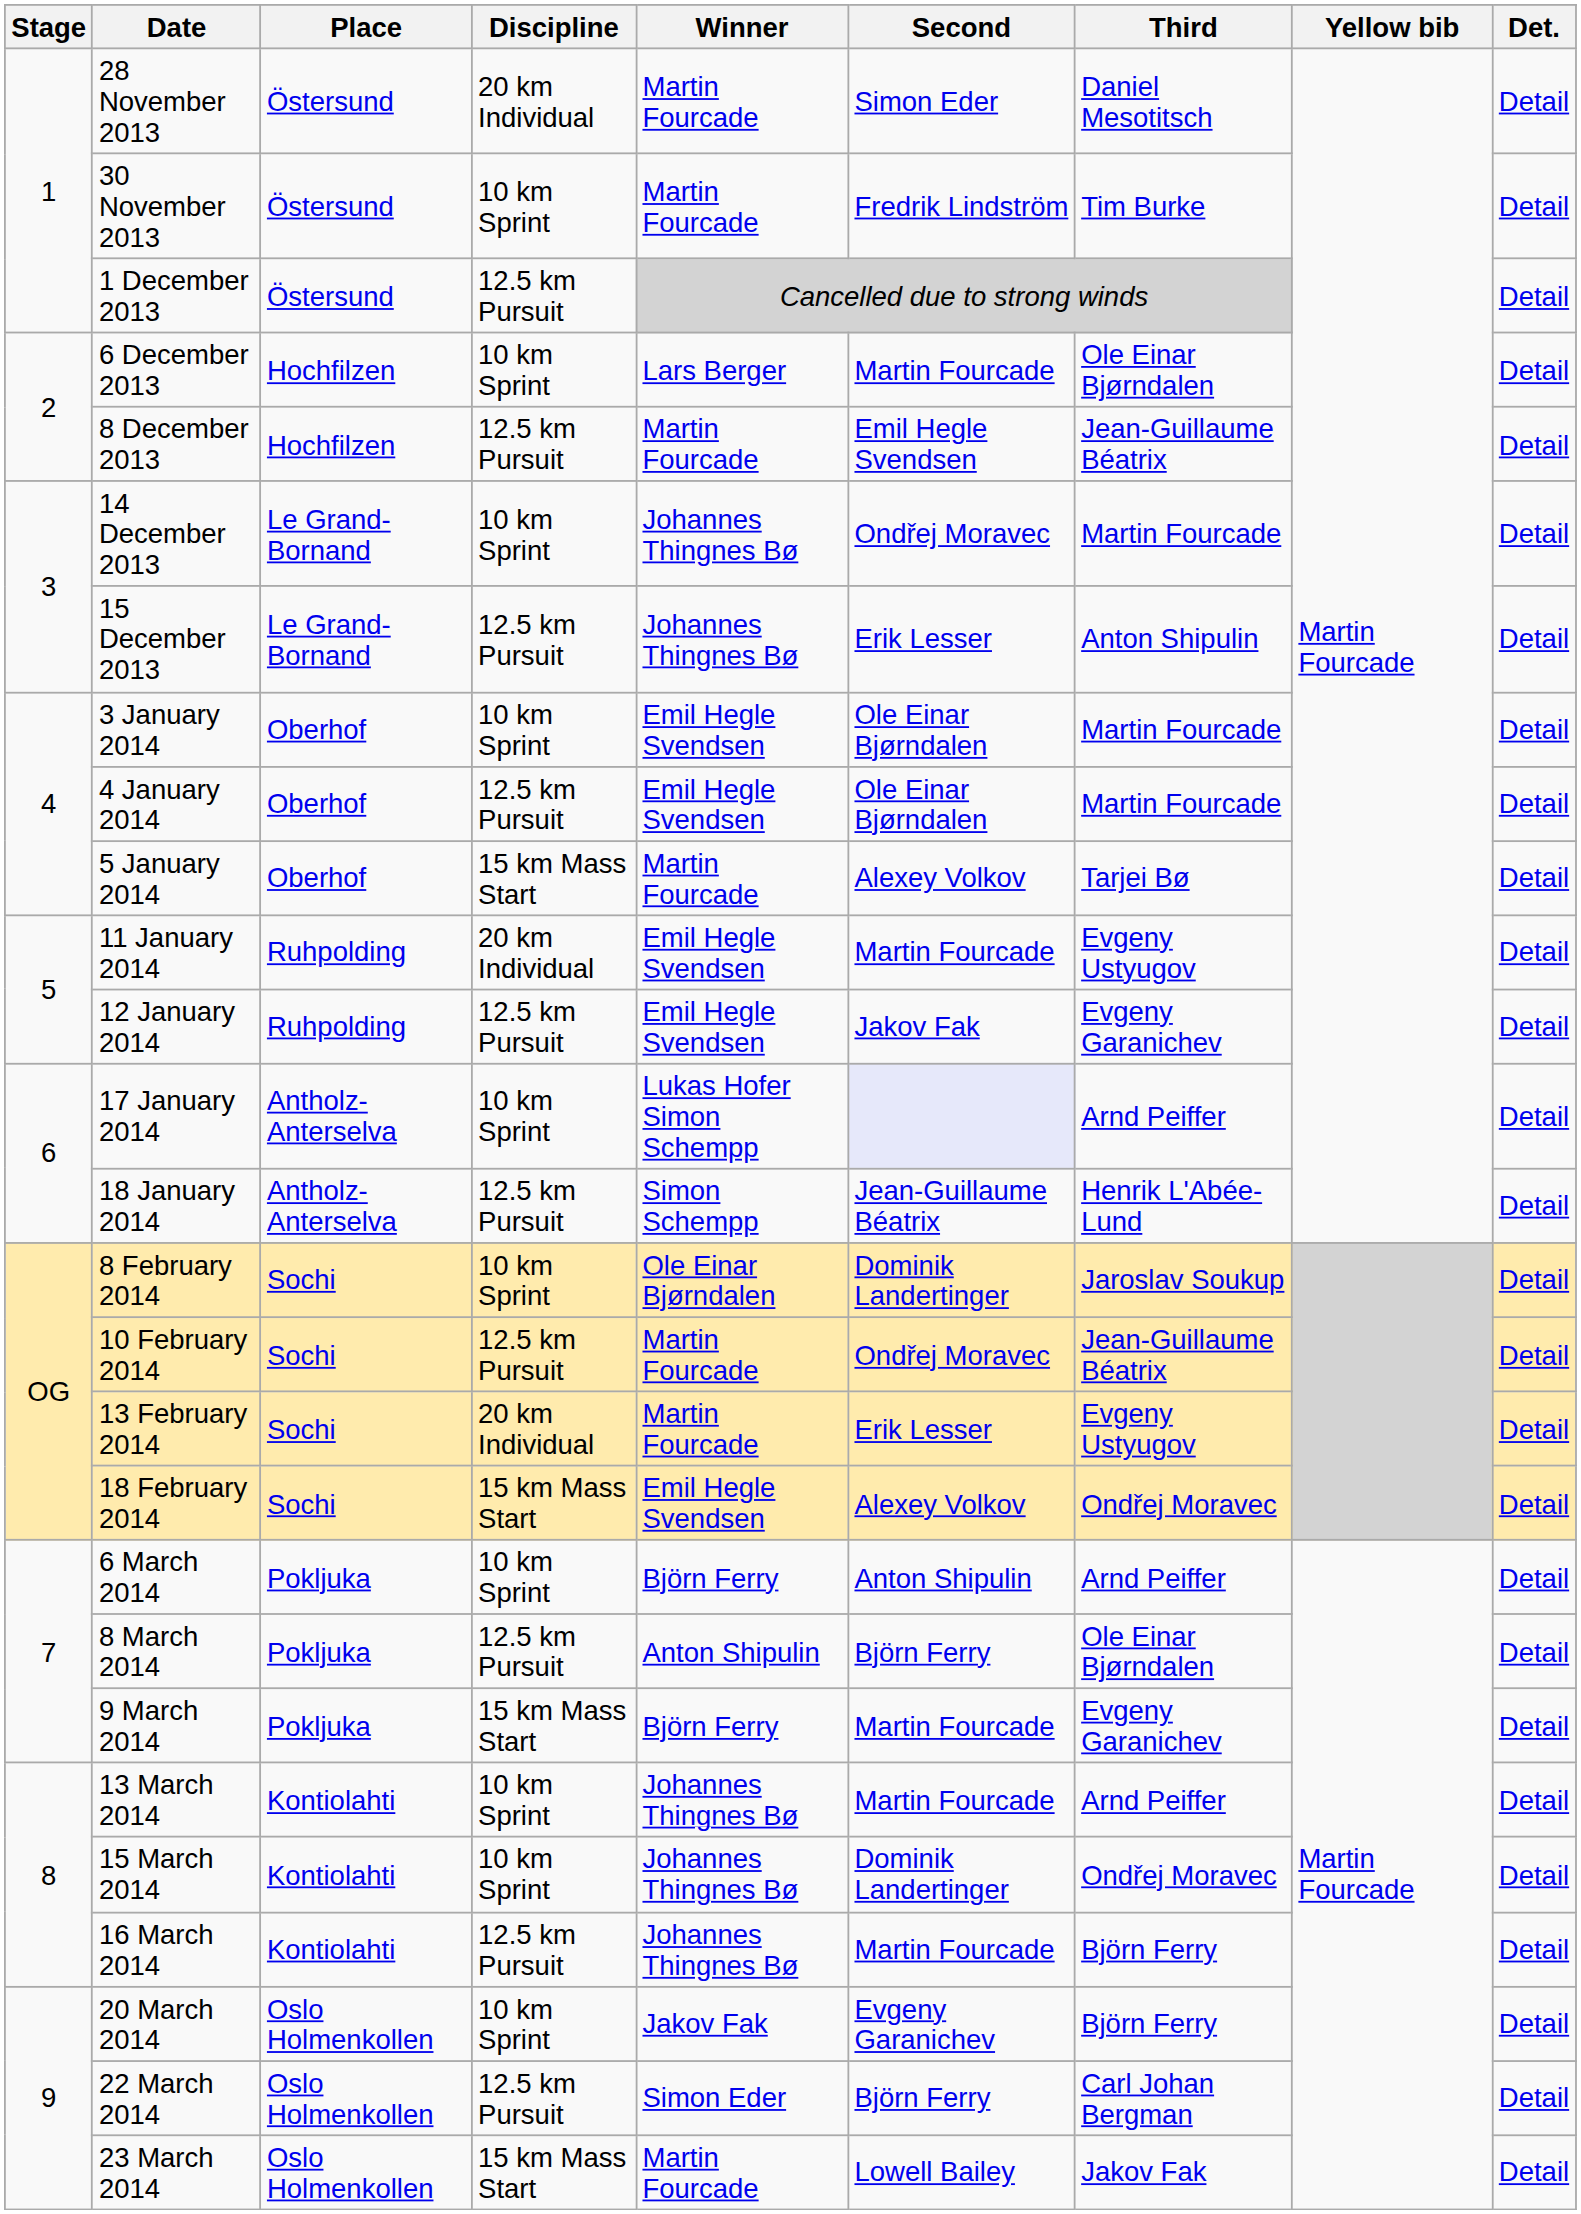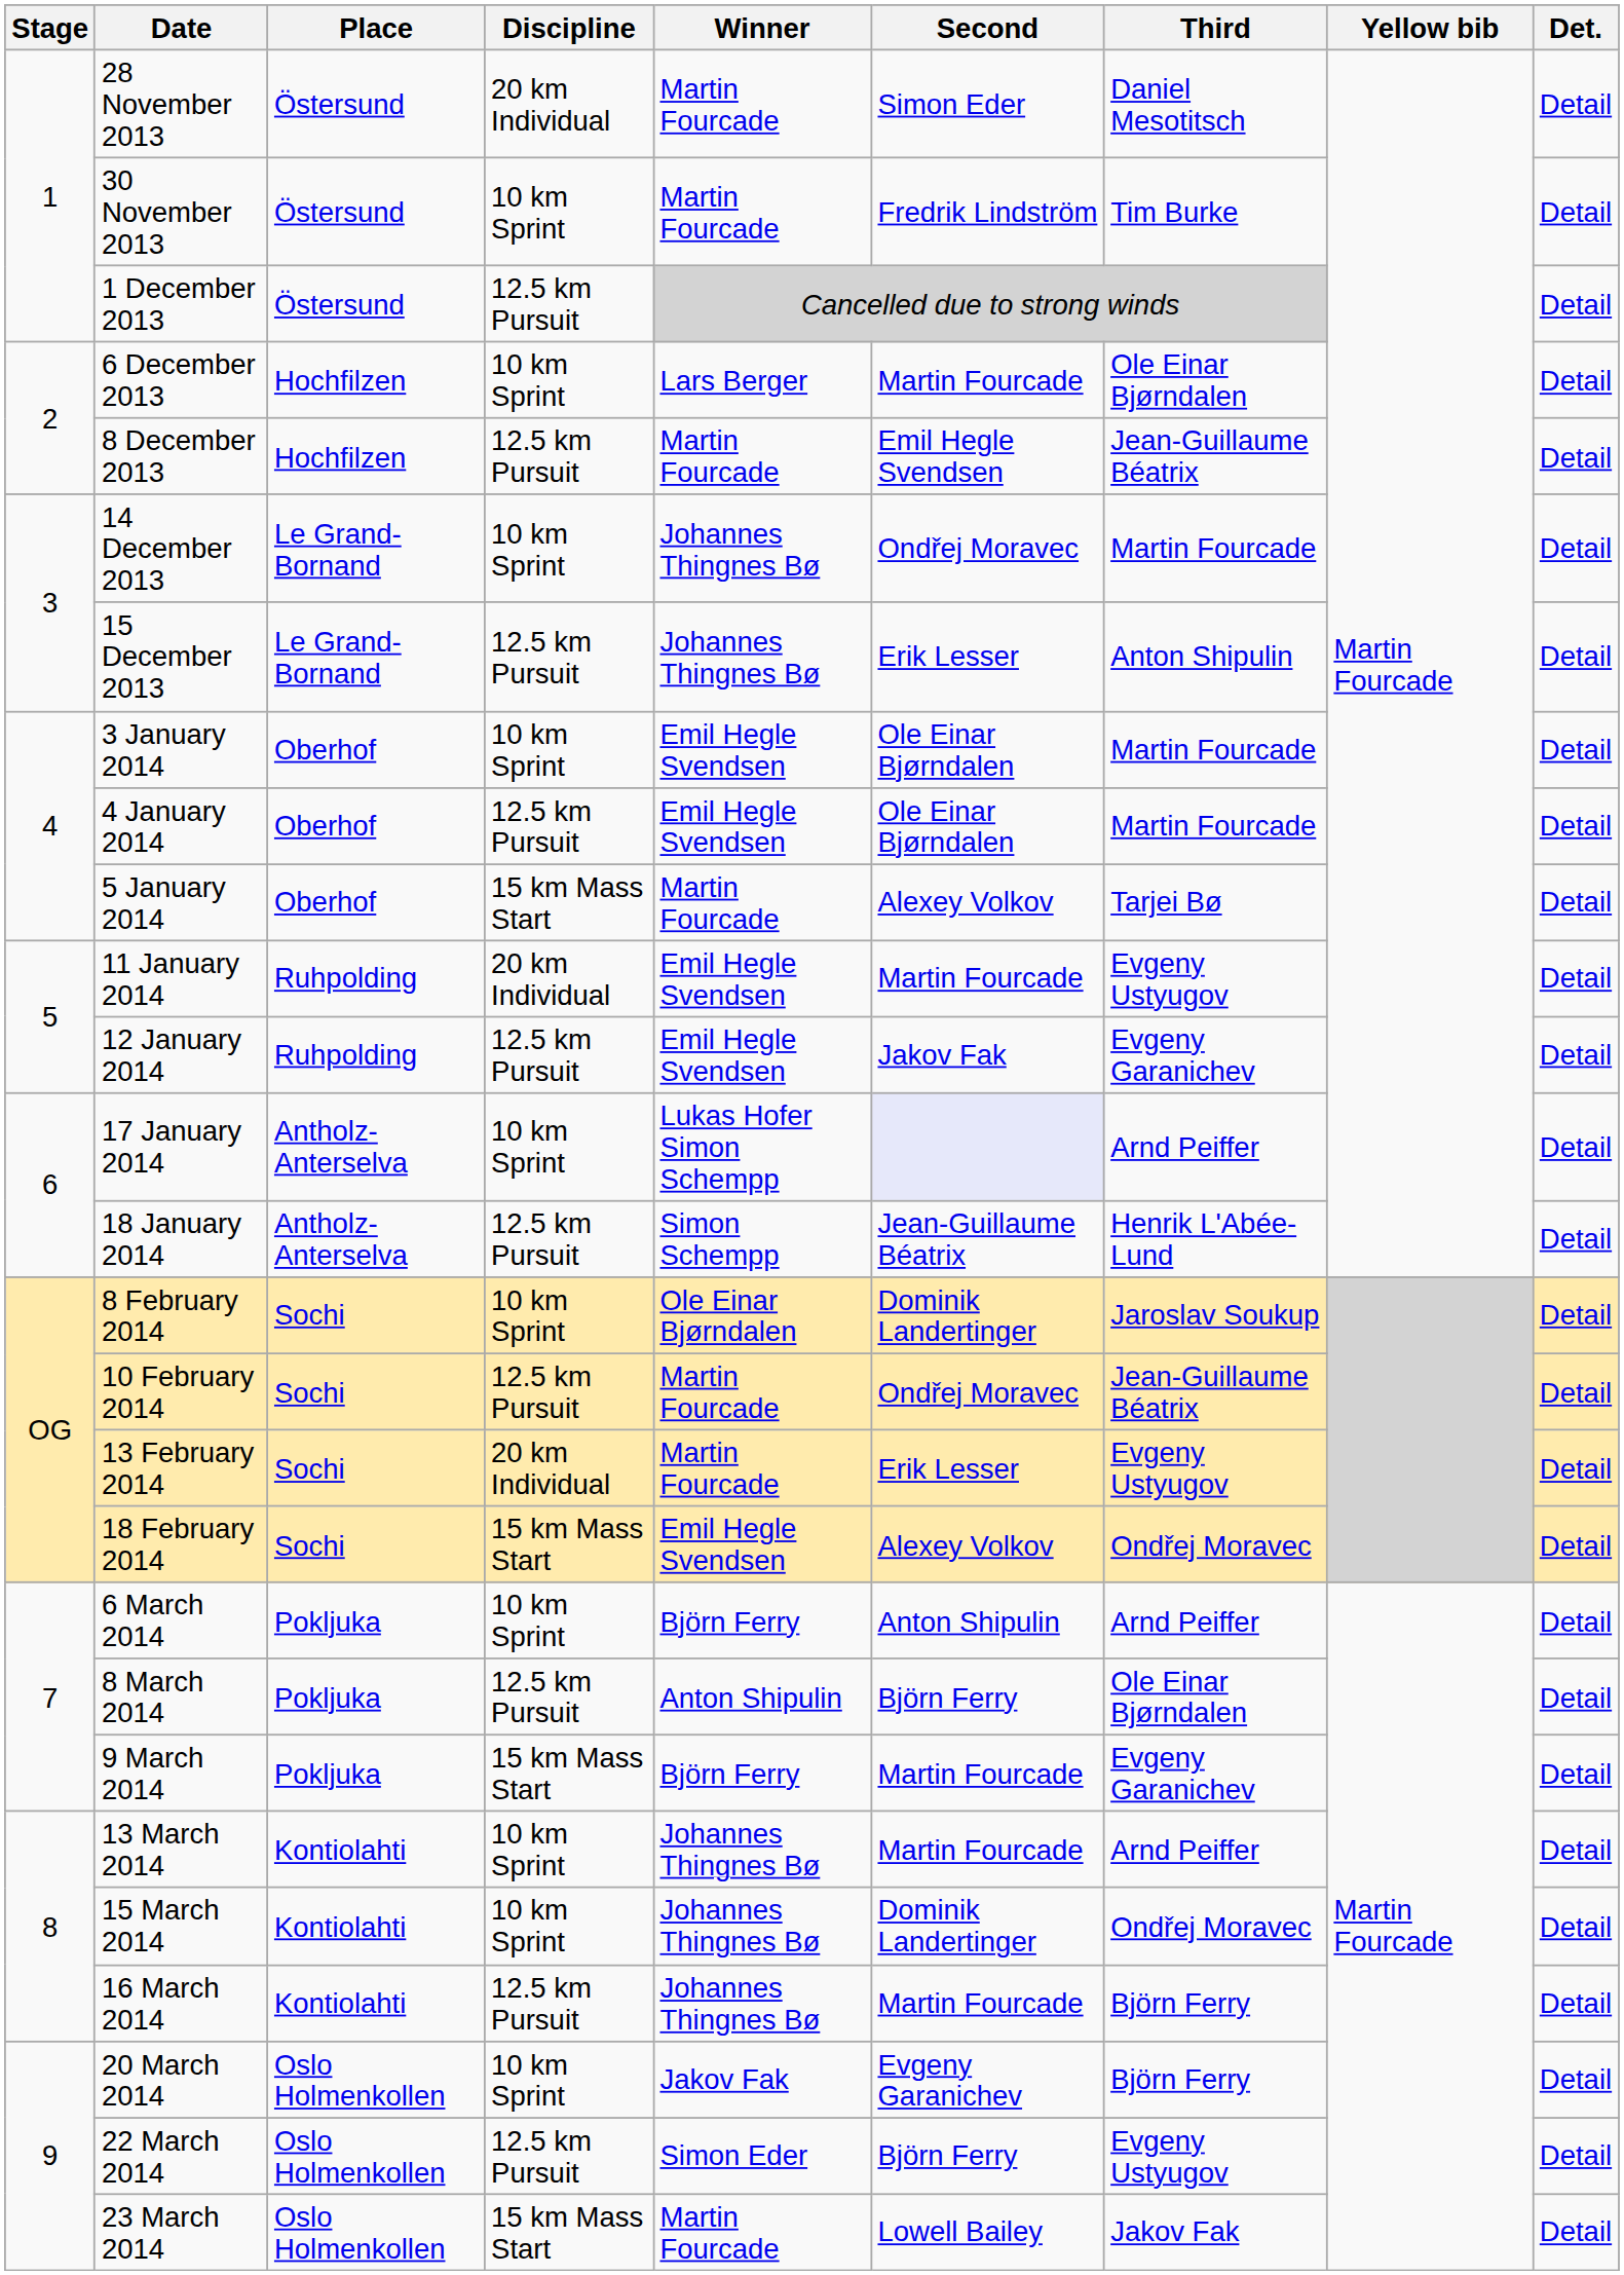 <table class="wikitable" style="font-size:95%;">
 <tr>
 <th width="10">Stage</th>
 <th width="120">Date</th>
 <th width="148">Place</th>
 <th width="110">Discipline</th>
 <th width="190">Winner</th>
 <th width="190">Second</th>
 <th width="190">Third</th>
 <th width="190">Yellow bib <br> </th>
 <th width="8">Det.</th>
 </tr>
 <tr>
 <td align=center rowspan="3">1</td>
 <td>28 November 2013</td>
 <td> <a href='#'>Östersund</a></td>
 <td>20 km Individual</td>
 <td> <a href='#'>Martin Fourcade</a></td>
 <td> <a href='#'>Simon Eder</a></td>
 <td> <a href='#'>Daniel Mesotitsch</a></td>
 <td rowspan="14"> <a href='#'>Martin Fourcade</a></td>
 <td><a href='#'>Detail</a></td>
 </tr>
 <tr>
 <td>30 November 2013</td>
 <td> <a href='#'>Östersund</a></td>
 <td>10 km Sprint</td>
 <td> <a href='#'>Martin Fourcade</a></td>
 <td> <a href='#'>Fredrik Lindström</a></td>
 <td> <a href='#'>Tim Burke</a></td>
 <td><a href='#'>Detail</a></td>
 </tr>
 <tr>
 <td>1 December 2013</td>
 <td> <a href='#'>Östersund</a></td>
 <td>12.5 km Pursuit</td>
 <td colspan="3" align="center" bgcolor=lightgrey><em>Cancelled due to strong winds</em></td>
 <td><a href='#'>Detail</a></td>
 </tr>
 <tr>
 <td align=center rowspan="2">2</td>
 <td>6 December 2013</td>
 <td> <a href='#'>Hochfilzen</a></td>
 <td>10 km Sprint</td>
 <td> <a href='#'>Lars Berger</a></td>
 <td> <a href='#'>Martin Fourcade</a></td>
 <td> <a href='#'>Ole Einar Bjørndalen</a></td>
 <td><a href='#'>Detail</a></td>
 </tr>
 <tr>
 <td>8 December 2013</td>
 <td> <a href='#'>Hochfilzen</a></td>
 <td>12.5 km Pursuit</td>
 <td> <a href='#'>Martin Fourcade</a></td>
 <td> <a href='#'>Emil Hegle Svendsen</a></td>
 <td> <a href='#'>Jean-Guillaume Béatrix</a></td>
 <td><a href='#'>Detail</a></td>
 </tr>
 <tr>
 <td align=center rowspan="2">3</td>
 <td>14 December 2013</td>
 <td> <a href='#'>Le Grand-Bornand</a></td>
 <td>10 km Sprint</td>
 <td> <a href='#'>Johannes Thingnes Bø</a></td>
 <td> <a href='#'>Ondřej Moravec</a></td>
 <td> <a href='#'>Martin Fourcade</a></td>
 <td><a href='#'>Detail</a></td>
 </tr>
 <tr>
 <td>15 December 2013</td>
 <td> <a href='#'>Le Grand-Bornand</a></td>
 <td>12.5 km Pursuit</td>
 <td> <a href='#'>Johannes Thingnes Bø</a></td>
 <td> <a href='#'>Erik Lesser</a></td>
 <td> <a href='#'>Anton Shipulin</a></td>
 <td><a href='#'>Detail</a></td>
 </tr>
 <tr>
 <td align=center rowspan="3">4</td>
 <td>3 January 2014</td>
 <td> <a href='#'>Oberhof</a></td>
 <td>10 km Sprint</td>
 <td> <a href='#'>Emil Hegle Svendsen</a></td>
 <td> <a href='#'>Ole Einar Bjørndalen</a></td>
 <td> <a href='#'>Martin Fourcade</a></td>
 <td><a href='#'>Detail</a></td>
 </tr>
 <tr>
 <td>4 January 2014</td>
 <td> <a href='#'>Oberhof</a></td>
 <td>12.5 km Pursuit</td>
 <td> <a href='#'>Emil Hegle Svendsen</a></td>
 <td> <a href='#'>Ole Einar Bjørndalen</a></td>
 <td> <a href='#'>Martin Fourcade</a></td>
 <td><a href='#'>Detail</a></td>
 </tr>
 <tr>
 <td>5 January 2014</td>
 <td> <a href='#'>Oberhof</a></td>
 <td>15 km Mass Start</td>
 <td> <a href='#'>Martin Fourcade</a></td>
 <td> <a href='#'>Alexey Volkov</a></td>
 <td> <a href='#'>Tarjei Bø</a></td>
 <td><a href='#'>Detail</a></td>
 </tr>
 <tr>
 <td align=center rowspan="2">5</td>
 <td>11 January 2014</td>
 <td> <a href='#'>Ruhpolding</a></td>
 <td>20 km Individual</td>
 <td> <a href='#'>Emil Hegle Svendsen</a></td>
 <td> <a href='#'>Martin Fourcade</a></td>
 <td> <a href='#'>Evgeny Ustyugov</a></td>
 <td><a href='#'>Detail</a></td>
 </tr>
 <tr>
 <td>12 January 2014</td>
 <td> <a href='#'>Ruhpolding</a></td>
 <td>12.5 km Pursuit</td>
 <td> <a href='#'>Emil Hegle Svendsen</a></td>
 <td> <a href='#'>Jakov Fak</a></td>
 <td> <a href='#'>Evgeny Garanichev</a></td>
 <td><a href='#'>Detail</a></td>
 </tr>
 <tr>
 <td align=center rowspan="2">6</td>
 <td>17 January 2014</td>
 <td> <a href='#'>Antholz-Anterselva</a></td>
 <td>10 km Sprint</td>
 <td> <a href='#'>Lukas Hofer</a> <br>  <a href='#'>Simon Schempp</a> <br></td>
 <td bgcolor="E6E8FA"></td>
 <td> <a href='#'>Arnd Peiffer</a></td>
 <td><a href='#'>Detail</a></td>
 </tr>
 <tr>
 <td>18 January 2014</td>
 <td> <a href='#'>Antholz-Anterselva</a></td>
 <td>12.5 km Pursuit</td>
 <td> <a href='#'>Simon Schempp</a></td>
 <td> <a href='#'>Jean-Guillaume Béatrix</a></td>
 <td> <a href='#'>Henrik L'Abée-Lund</a></td>
 <td><a href='#'>Detail</a></td>
 </tr>
 <tr style="background:#FFEBAD">
 <td align=center rowspan="4">OG</td>
 <td>8 February 2014</td>
 <td> <a href='#'>Sochi</a></td>
 <td>10 km Sprint</td>
 <td> <a href='#'>Ole Einar Bjørndalen</a></td>
 <td> <a href='#'>Dominik Landertinger</a></td>
 <td> <a href='#'>Jaroslav Soukup</a></td>
 <td rowspan="4" align="center" bgcolor=lightgrey></td>
 <td><a href='#'>Detail</a></td>
 </tr>
 <tr style="background:#FFEBAD">
 <td>10 February 2014</td>
 <td> <a href='#'>Sochi</a></td>
 <td>12.5 km Pursuit</td>
 <td> <a href='#'>Martin Fourcade</a></td>
 <td> <a href='#'>Ondřej Moravec</a></td>
 <td> <a href='#'>Jean-Guillaume Béatrix</a></td>
 <td><a href='#'>Detail</a></td>
 </tr>
 <tr style="background:#FFEBAD">
 <td>13 February 2014</td>
 <td> <a href='#'>Sochi</a></td>
 <td>20 km Individual</td>
 <td> <a href='#'>Martin Fourcade</a></td>
 <td> <a href='#'>Erik Lesser</a></td>
 <td> <a href='#'>Evgeny Ustyugov</a></td>
 <td><a href='#'>Detail</a></td>
 </tr>
 <tr style="background:#FFEBAD">
 <td>18 February 2014</td>
 <td> <a href='#'>Sochi</a></td>
 <td>15 km Mass Start</td>
 <td> <a href='#'>Emil Hegle Svendsen</a></td>
 <td> <a href='#'>Alexey Volkov</a></td>
 <td> <a href='#'>Ondřej Moravec</a></td>
 <td><a href='#'>Detail</a></td>
 </tr>
 <tr>
 <td align=center rowspan="3">7</td>
 <td>6 March 2014</td>
 <td> <a href='#'>Pokljuka</a></td>
 <td>10 km Sprint</td>
 <td> <a href='#'>Björn Ferry</a></td>
 <td> <a href='#'>Anton Shipulin</a></td>
 <td> <a href='#'>Arnd Peiffer</a></td>
 <td rowspan="9"> <a href='#'>Martin Fourcade</a></td>
 <td><a href='#'>Detail</a></td>
 </tr>
 <tr>
 <td>8 March 2014</td>
 <td> <a href='#'>Pokljuka</a></td>
 <td>12.5 km Pursuit</td>
 <td> <a href='#'>Anton Shipulin</a></td>
 <td> <a href='#'>Björn Ferry</a></td>
 <td> <a href='#'>Ole Einar Bjørndalen</a></td>
 <td><a href='#'>Detail</a></td>
 </tr>
 <tr>
 <td>9 March 2014</td>
 <td> <a href='#'>Pokljuka</a></td>
 <td>15 km Mass Start</td>
 <td> <a href='#'>Björn Ferry</a></td>
 <td> <a href='#'>Martin Fourcade</a></td>
 <td> <a href='#'>Evgeny Garanichev</a></td>
 <td><a href='#'>Detail</a></td>
 </tr>
 <tr>
 <td align=center rowspan="3">8</td>
 <td>13 March 2014</td>
 <td> <a href='#'>Kontiolahti</a></td>
 <td>10 km Sprint</td>
 <td> <a href='#'>Johannes Thingnes Bø</a></td>
 <td> <a href='#'>Martin Fourcade</a></td>
 <td> <a href='#'>Arnd Peiffer</a></td>
 <td><a href='#'>Detail</a></td>
 </tr>
 <tr>
 <td>15 March 2014</td>
 <td> <a href='#'>Kontiolahti</a></td>
 <td>10 km Sprint</td>
 <td> <a href='#'>Johannes Thingnes Bø</a></td>
 <td> <a href='#'>Dominik Landertinger</a></td>
 <td> <a href='#'>Ondřej Moravec</a></td>
 <td><a href='#'>Detail</a></td>
 </tr>
 <tr>
 <td>16 March 2014</td>
 <td> <a href='#'>Kontiolahti</a></td>
 <td>12.5 km Pursuit</td>
 <td> <a href='#'>Johannes Thingnes Bø</a></td>
 <td> <a href='#'>Martin Fourcade</a></td>
 <td> <a href='#'>Björn Ferry</a></td>
 <td><a href='#'>Detail</a></td>
 </tr>
 <tr>
 <td align=center rowspan="3">9</td>
 <td>20 March 2014</td>
 <td> <a href='#'>Oslo Holmenkollen</a></td>
 <td>10 km Sprint</td>
 <td> <a href='#'>Jakov Fak</a></td>
 <td> <a href='#'>Evgeny Garanichev</a></td>
 <td> <a href='#'>Björn Ferry</a></td>
 <td><a href='#'>Detail</a></td>
 </tr>
 <tr>
 <td>22 March 2014</td>
 <td> <a href='#'>Oslo Holmenkollen</a></td>
 <td>12.5 km Pursuit</td>
 <td> <a href='#'>Simon Eder</a></td>
 <td> <a href='#'>Björn Ferry</a></td>
-<td> <a href='#'>Carl Johan Bergman</a></td>
+<td> <a href='#'>Evgeny Ustyugov</a></td>
 <td><a href='#'>Detail</a></td>
 </tr>
 <tr>
 <td>23 March 2014</td>
 <td> <a href='#'>Oslo Holmenkollen</a></td>
 <td>15 km Mass Start</td>
 <td> <a href='#'>Martin Fourcade</a></td>
 <td> <a href='#'>Lowell Bailey</a></td>
 <td> <a href='#'>Jakov Fak</a></td>
 <td><a href='#'>Detail</a></td>
 </tr>
 </table>
